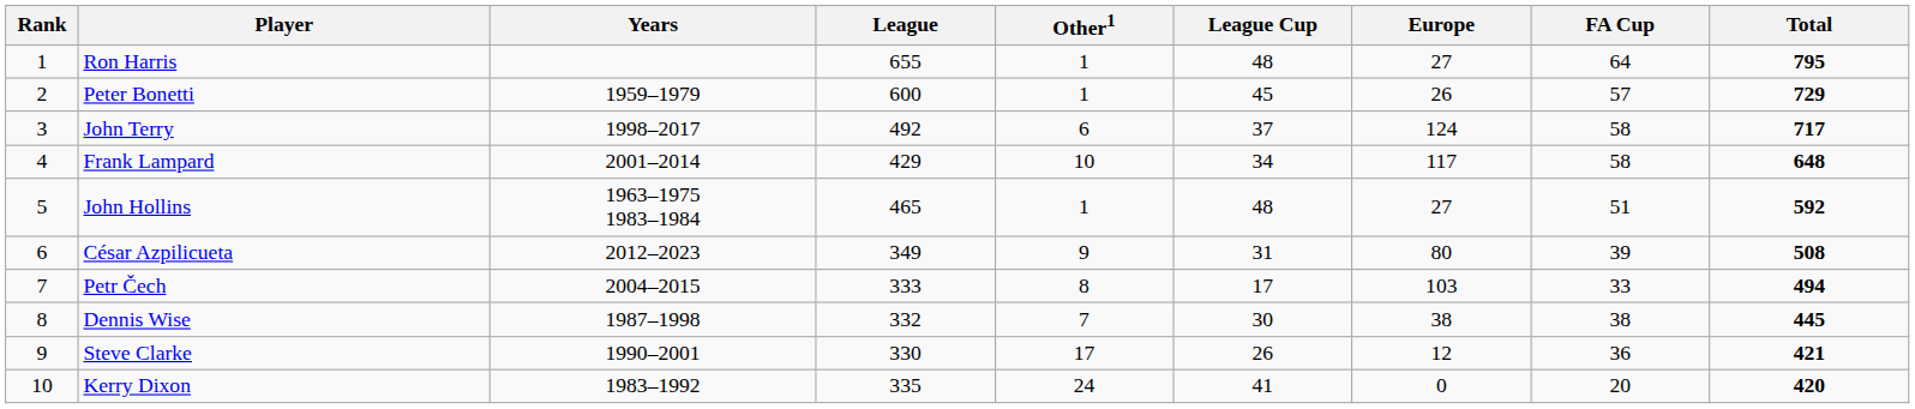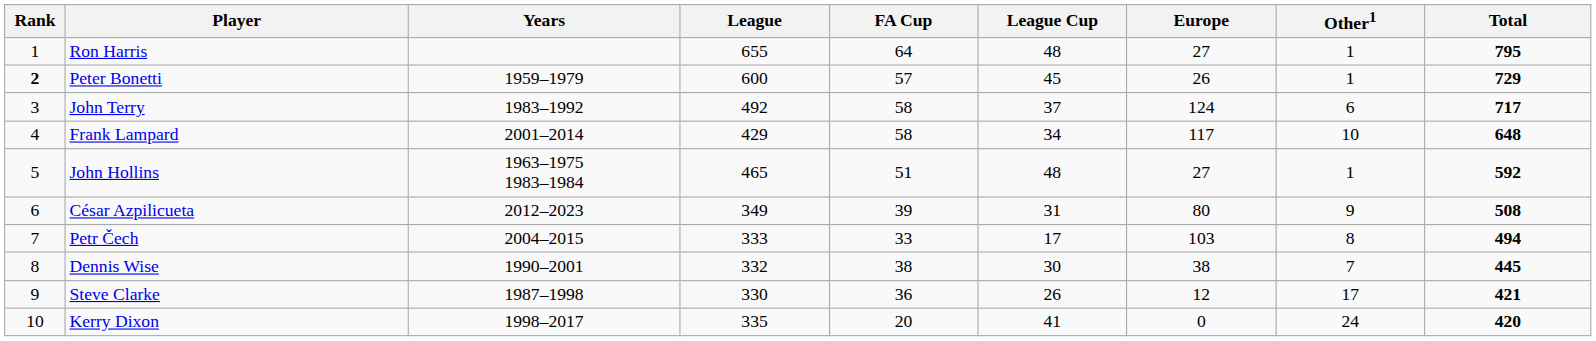 <table class="wikitable sortable" style="text-align:center;">
 <tr>
 <th style="width: 3em;">Rank</th>
 <th style="width: 19em;">Player</th>
 <th style="width: 15em;">Years</th>
 <th style="width: 8em;">League</th>
-<th style="width: 8em;">Other<sup>1</sup></th>
+<th style="width:8em;">FA Cup</th>
 <th style="width: 8em;">League Cup</th>
 <th style="width: 8em;">Europe</th>
-<th style="width:8em;">FA Cup</th>
+<th style="width: 8em;">Other<sup>1</sup></th>
 <th style="width: 9em;">Total</th>
 </tr>
 <tr>
 <td>1</td>
 <td style="text-align:left;"> <a href='#'>Ron Harris</a></td>
 <td></td>
 <td>655</td>
-<td>1</td>
+<td>64</td>
 <td>48</td>
 <td>27</td>
-<td>64</td>
+<td>1</td>
 <td><strong>795</strong></td>
 </tr>
 <tr>
-<td>2</td>
+<td><strong>2</strong></td>
 <td style="text-align:left;"> <a href='#'>Peter Bonetti</a></td>
 <td>1959–1979</td>
 <td>600</td>
-<td>1</td>
+<td>57</td>
 <td>45</td>
 <td>26</td>
-<td>57</td>
+<td>1</td>
 <td><strong>729</strong></td>
 </tr>
 <tr>
 <td>3</td>
 <td style="text-align:left;"> <a href='#'>John Terry</a></td>
-<td>1998–2017</td>
+<td>1983–1992</td>
 <td>492</td>
-<td>6</td>
+<td>58</td>
 <td>37</td>
 <td>124</td>
-<td>58</td>
+<td>6</td>
 <td><strong>717</strong></td>
 </tr>
 <tr>
 <td>4</td>
 <td style="text-align:left;"> <a href='#'>Frank Lampard</a></td>
 <td>2001–2014</td>
 <td>429</td>
-<td>10</td>
+<td>58</td>
 <td>34</td>
 <td>117</td>
-<td>58</td>
+<td>10</td>
 <td><strong>648</strong></td>
 </tr>
 <tr>
 <td>5</td>
 <td style="text-align:left;"> <a href='#'>John Hollins</a></td>
 <td>1963–1975<br>1983–1984</td>
 <td>465</td>
-<td>1</td>
+<td>51</td>
 <td>48</td>
 <td>27</td>
-<td>51</td>
+<td>1</td>
 <td><strong>592</strong></td>
 </tr>
 <tr>
 <td>6</td>
 <td style="text-align:left;"> <a href='#'>César Azpilicueta</a></td>
 <td>2012–2023</td>
 <td>349</td>
-<td>9</td>
+<td>39</td>
 <td>31</td>
 <td>80</td>
-<td>39</td>
+<td>9</td>
 <td><strong>508</strong></td>
 </tr>
 <tr>
 <td>7</td>
 <td style="text-align:left;"> <a href='#'>Petr Čech</a></td>
 <td>2004–2015</td>
 <td>333</td>
-<td>8</td>
+<td>33</td>
 <td>17</td>
 <td>103</td>
-<td>33</td>
+<td>8</td>
 <td><strong>494</strong></td>
 </tr>
 <tr>
 <td>8</td>
 <td style="text-align:left;"> <a href='#'>Dennis Wise</a></td>
-<td>1987–1998</td>
+<td>1990–2001</td>
 <td>332</td>
-<td>7</td>
+<td>38</td>
 <td>30</td>
 <td>38</td>
-<td>38</td>
+<td>7</td>
 <td><strong>445</strong></td>
 </tr>
 <tr>
 <td>9</td>
 <td style="text-align:left;"> <a href='#'>Steve Clarke</a></td>
-<td>1990–2001</td>
+<td>1987–1998</td>
 <td>330</td>
-<td>17</td>
+<td>36</td>
 <td>26</td>
 <td>12</td>
-<td>36</td>
+<td>17</td>
 <td><strong>421</strong></td>
 </tr>
 <tr>
 <td>10</td>
 <td style="text-align:left;"> <a href='#'>Kerry Dixon</a></td>
-<td>1983–1992</td>
+<td>1998–2017</td>
 <td>335</td>
-<td>24</td>
+<td>20</td>
 <td>41</td>
 <td>0</td>
-<td>20</td>
+<td>24</td>
 <td><strong>420</strong></td>
 </tr>
 </table>
